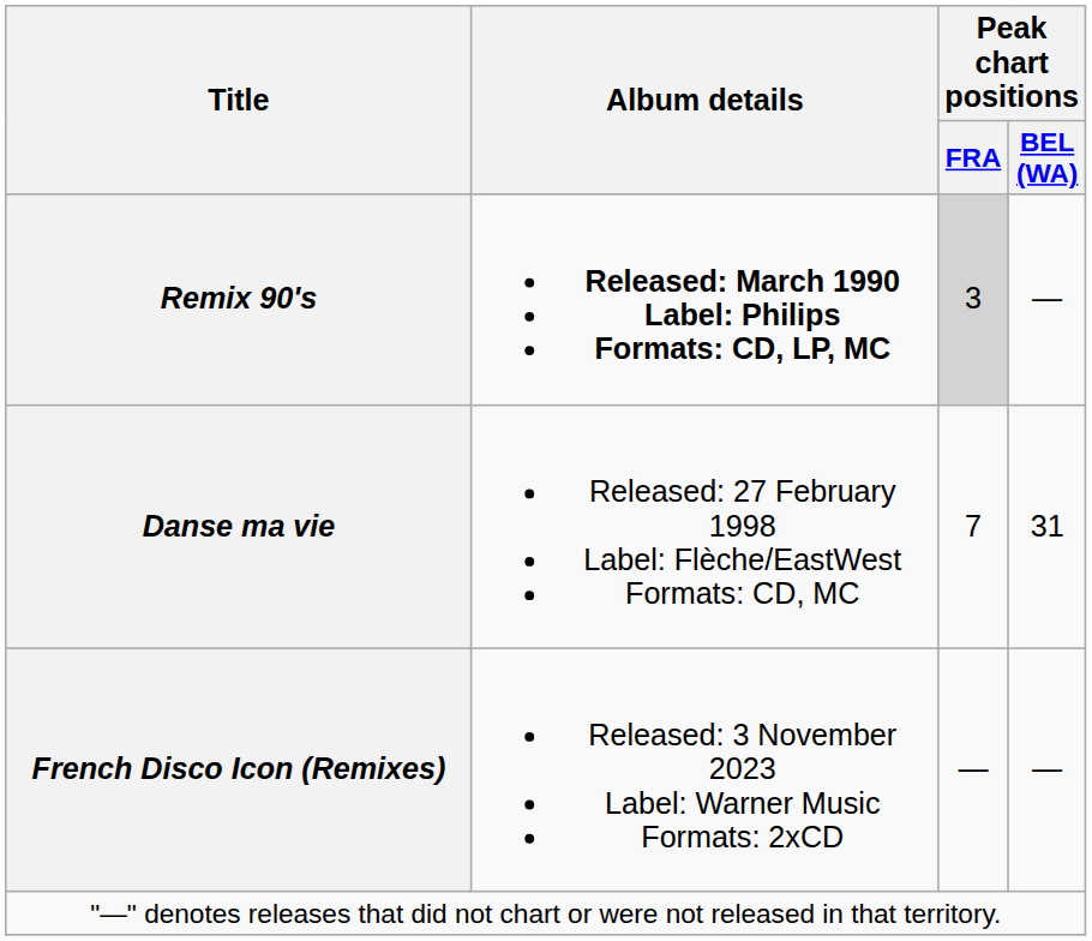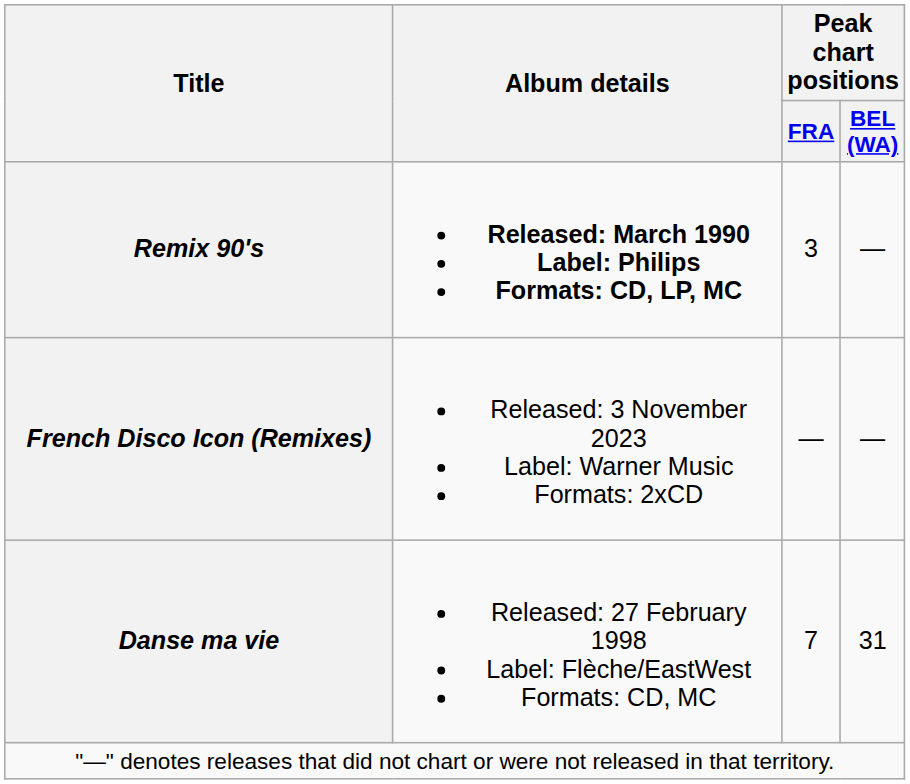 <table class="wikitable plainrowheaders" style="text-align:center;">
 <tr>
 <th rowspan="2" scope="col" style="width:15em;">Title</th>
 <th rowspan="2" scope="col" style="width:15em;">Album details</th>
 <th colspan="2">Peak chart positions</th>
 </tr>
 <tr>
 <th scope="col" style="width:2em;font-size:90%;"><a href='#'>FRA</a><br></th>
 <th scope="col" style="width:2em;font-size:90%;"><a href='#'>BEL (WA)</a><br></th>
 </tr>
 <tr>
 <th scope="row"><em>Remix 90's</em></th>
 <td><strong><br><ul><li>Released: March 1990</li><li>Label: Philips</li><li>Formats: CD, LP, MC</li></ul></strong></td>
-<td style="background: lightgrey;">3</td>
+<td>3</td>
+<td>—</td>
+</tr>
+<tr>
+<th scope="row"><em>French Disco Icon (Remixes)</em></th>
+<td><br><ul><li>Released: 3 November 2023</li><li>Label: Warner Music</li><li>Formats: 2xCD</li></ul></td>
+<td>—</td>
 <td>—</td>
 </tr>
 <tr>
 <th scope="row"><em>Danse ma vie</em></th>
 <td><br><ul><li>Released: 27 February 1998</li><li>Label: Flèche/EastWest</li><li>Formats: CD, MC</li></ul></td>
 <td>7</td>
 <td>31</td>
 </tr>
 <tr>
-<th scope="row"><em>French Disco Icon (Remixes)</em></th>
-<td><br><ul><li>Released: 3 November 2023</li><li>Label: Warner Music</li><li>Formats: 2xCD</li></ul></td>
-<td>—</td>
-<td>—</td>
-</tr>
-<tr>
 <td colspan="4" style="font-size:90%">"—" denotes releases that did not chart or were not released in that territory.</td>
 </tr>
 </table>
